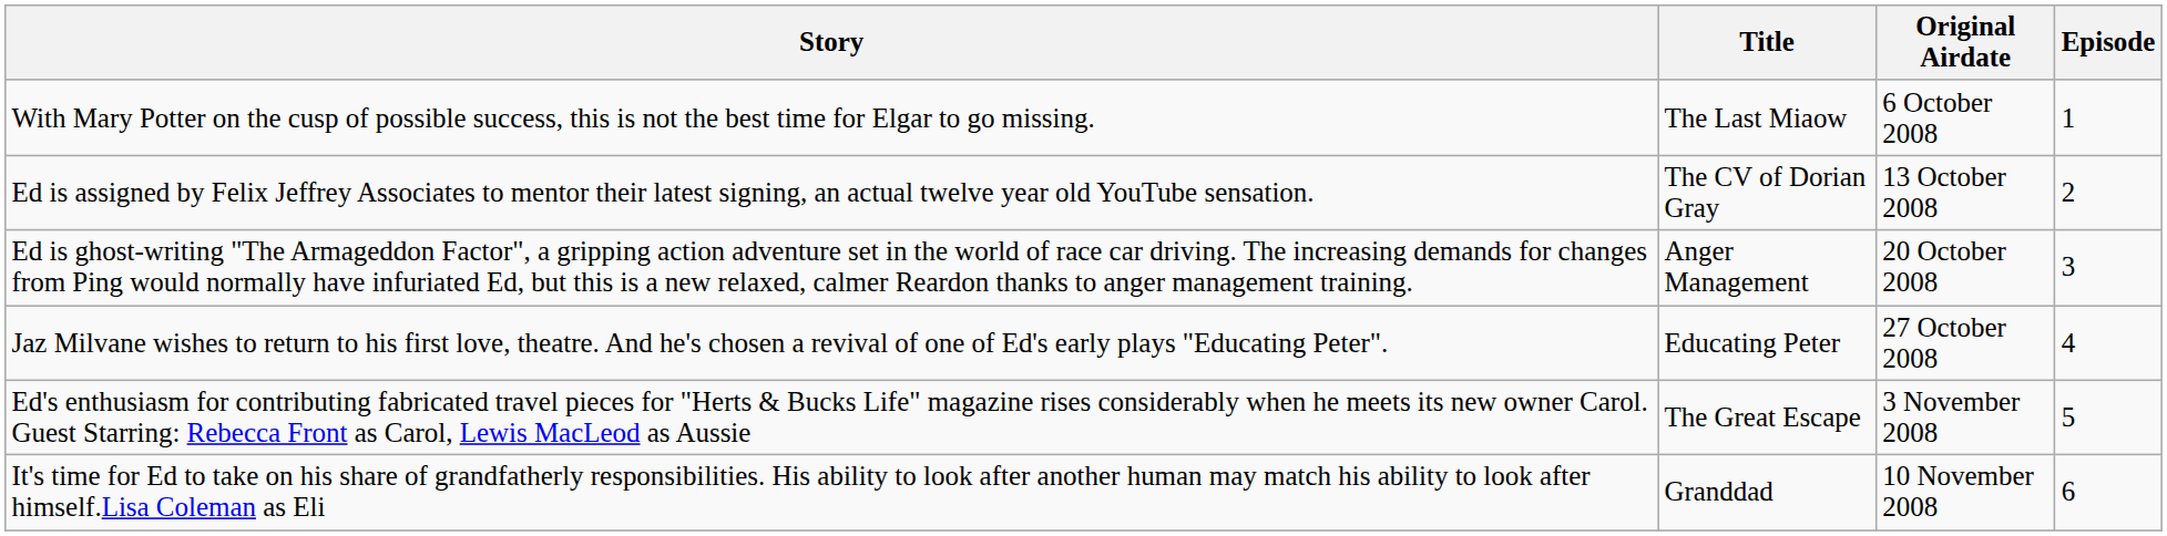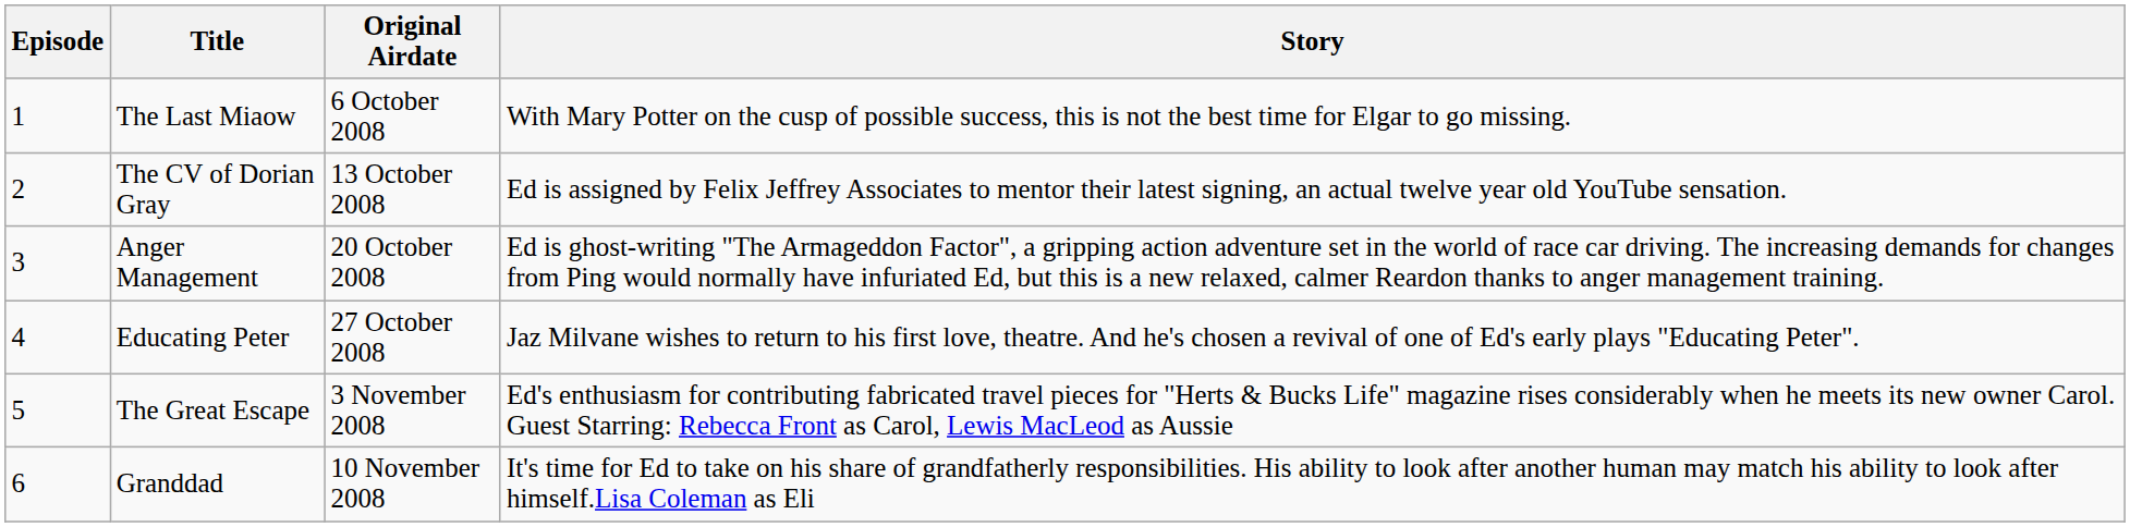 <table class="wikitable">
 <tr>
-<th>Story</th>
+<th>Episode</th>
 <th>Title</th>
 <th>Original Airdate</th>
-<th>Episode</th>
+<th>Story</th>
 </tr>
 <tr --->
-<td>With Mary Potter on the cusp of possible success, this is not the best time for Elgar to go missing.</td>
+<td>1</td>
 <td>The Last Miaow</td>
 <td>6 October 2008</td>
-<td>1</td>
+<td>With Mary Potter on the cusp of possible success, this is not the best time for Elgar to go missing.</td>
 </tr>
 <tr --->
-<td>Ed is assigned by Felix Jeffrey Associates to mentor their latest signing, an actual twelve year old YouTube sensation.</td>
+<td>2</td>
 <td>The CV of Dorian Gray</td>
 <td>13 October 2008</td>
-<td>2</td>
+<td>Ed is assigned by Felix Jeffrey Associates to mentor their latest signing, an actual twelve year old YouTube sensation.</td>
 </tr>
 <tr --->
-<td>Ed is ghost-writing "The Armageddon Factor", a gripping action adventure set in the world of race car driving. The increasing demands for changes from Ping would normally have infuriated Ed, but this is a new relaxed, calmer Reardon thanks to anger management training.</td>
+<td>3</td>
 <td>Anger Management</td>
 <td>20 October 2008</td>
-<td>3</td>
+<td>Ed is ghost-writing "The Armageddon Factor", a gripping action adventure set in the world of race car driving. The increasing demands for changes from Ping would normally have infuriated Ed, but this is a new relaxed, calmer Reardon thanks to anger management training.</td>
 </tr>
 <tr --->
-<td>Jaz Milvane wishes to return to his first love, theatre. And he's chosen a revival of one of Ed's early plays "Educating Peter".</td>
+<td>4</td>
 <td>Educating Peter</td>
 <td>27 October 2008</td>
-<td>4</td>
+<td>Jaz Milvane wishes to return to his first love, theatre. And he's chosen a revival of one of Ed's early plays "Educating Peter".</td>
 </tr>
 <tr --->
-<td>Ed's enthusiasm for contributing fabricated travel pieces for "Herts & Bucks Life" magazine rises considerably when he meets its new owner Carol. Guest Starring: <a href='#'>Rebecca Front</a> as Carol, <a href='#'>Lewis MacLeod</a> as Aussie</td>
+<td>5</td>
 <td>The Great Escape</td>
 <td>3 November 2008</td>
-<td>5</td>
+<td>Ed's enthusiasm for contributing fabricated travel pieces for "Herts & Bucks Life" magazine rises considerably when he meets its new owner Carol. Guest Starring: <a href='#'>Rebecca Front</a> as Carol, <a href='#'>Lewis MacLeod</a> as Aussie</td>
 </tr>
 <tr --->
-<td>It's time for Ed to take on his share of grandfatherly responsibilities. His ability to look after another human may match his ability to look after himself.<a href='#'>Lisa Coleman</a> as Eli</td>
+<td>6</td>
 <td>Granddad</td>
 <td>10 November 2008</td>
-<td>6</td>
+<td>It's time for Ed to take on his share of grandfatherly responsibilities. His ability to look after another human may match his ability to look after himself.<a href='#'>Lisa Coleman</a> as Eli</td>
 </tr>
 </table>
